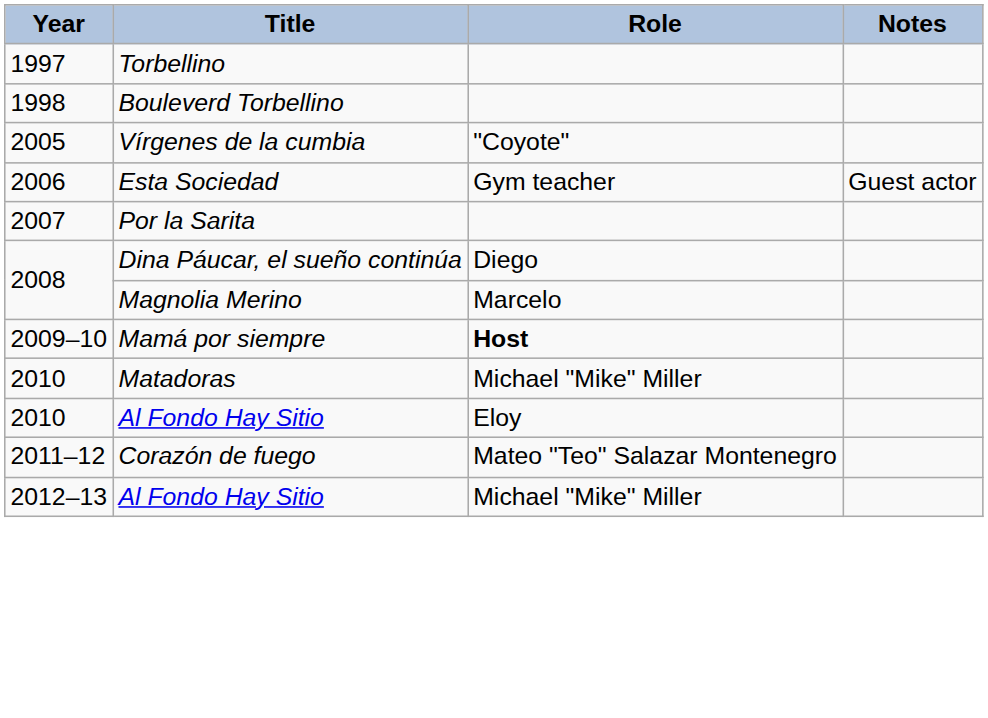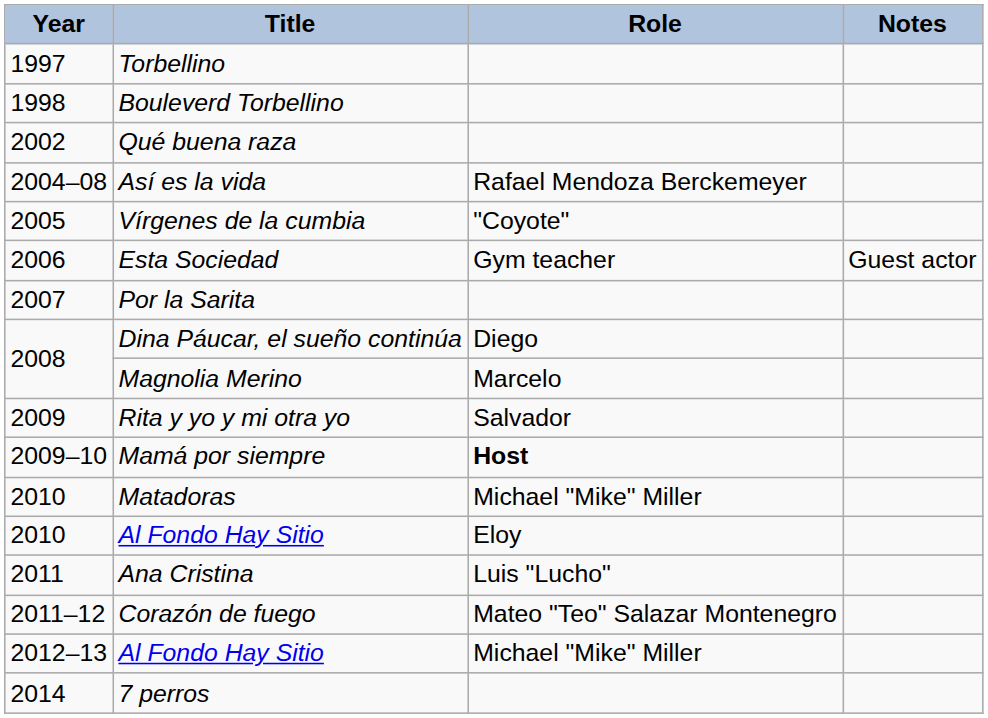 <table class="wikitable">
 <tr>
 <th style="background:#B0C4DE;">Year</th>
 <th style="background:#B0C4DE;">Title</th>
 <th style="background:#B0C4DE;">Role</th>
 <th style="background:#B0C4DE;">Notes</th>
 </tr>
 <tr>
 <td>1997</td>
 <td><em>Torbellino</em></td>
 <td></td>
 <td></td>
 </tr>
 <tr>
 <td>1998</td>
 <td><em>Bouleverd Torbellino</em></td>
 <td></td>
+<td></td>
+</tr>
+<tr>
+<td>2002</td>
+<td><em>Qué buena raza</em></td>
+<td></td>
+<td></td>
+</tr>
+<tr>
+<td>2004–08</td>
+<td><em>Así es la vida</em></td>
+<td>Rafael Mendoza Berckemeyer</td>
 <td></td>
 </tr>
 <tr>
 <td>2005</td>
 <td><em>Vírgenes de la cumbia</em></td>
 <td>"Coyote"</td>
 <td></td>
 </tr>
 <tr>
 <td>2006</td>
 <td><em>Esta Sociedad</em></td>
 <td>Gym teacher</td>
 <td>Guest actor</td>
 </tr>
 <tr>
 <td>2007</td>
 <td><em>Por la Sarita</em></td>
 <td></td>
 <td></td>
 </tr>
 <tr>
 <td rowspan=2>2008</td>
 <td><em>Dina Páucar, el sueño continúa</em></td>
 <td>Diego</td>
 <td></td>
 </tr>
 <tr>
 <td><em>Magnolia Merino</em></td>
 <td>Marcelo</td>
 <td></td>
 </tr>
 <tr>
+<td>2009</td>
+<td><em>Rita y yo y mi otra yo</em></td>
+<td>Salvador</td>
+<td></td>
+</tr>
+<tr>
 <td>2009–10</td>
 <td><em>Mamá por siempre</em></td>
 <td><strong>Host</strong></td>
 <td></td>
 </tr>
 <tr>
 <td>2010</td>
 <td><em>Matadoras</em></td>
 <td>Michael "Mike" Miller</td>
 <td></td>
 </tr>
 <tr>
 <td>2010</td>
 <td><em><a href='#'>Al Fondo Hay Sitio</a></em></td>
 <td>Eloy</td>
 <td></td>
 </tr>
 <tr>
+<td>2011</td>
+<td><em>Ana Cristina</em></td>
+<td>Luis "Lucho"</td>
+<td></td>
+</tr>
+<tr>
 <td>2011–12</td>
 <td><em>Corazón de fuego</em></td>
 <td>Mateo "Teo" Salazar Montenegro</td>
 <td></td>
 </tr>
 <tr>
 <td>2012–13</td>
 <td><em><a href='#'>Al Fondo Hay Sitio</a></em></td>
 <td>Michael "Mike" Miller</td>
 <td></td>
 </tr>
+<tr>
+<td>2014</td>
+<td><em>7 perros</em></td>
+<td></td>
+<td></td>
+</tr>
 </table>
